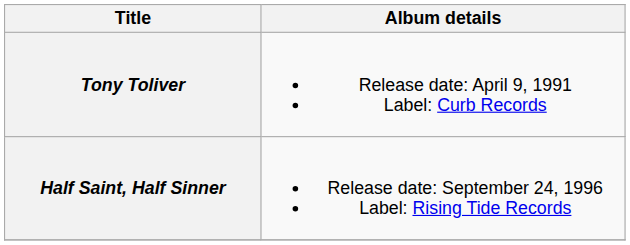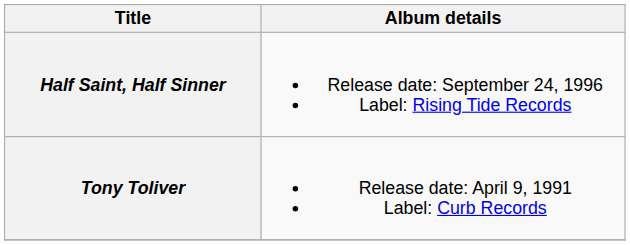 <table class="wikitable plainrowheaders" style="text-align:center;">
 <tr>
 <th style="width:14em;">Title</th>
 <th style="width:20em;">Album details</th>
 </tr>
 <tr>
+<th scope="row"><em>Half Saint, Half Sinner</em></th>
+<td><br><ul><li>Release date: September 24, 1996</li><li>Label: <a href='#'>Rising Tide Records</a></li></ul></td>
+</tr>
+<tr>
 <th scope="row"><em>Tony Toliver</em></th>
 <td><br><ul><li>Release date: April 9, 1991</li><li>Label: <a href='#'>Curb Records</a></li></ul></td>
 </tr>
 <tr>
-<th scope="row"><em>Half Saint, Half Sinner</em></th>
-<td><br><ul><li>Release date: September 24, 1996</li><li>Label: <a href='#'>Rising Tide Records</a></li></ul></td>
-</tr>
-<tr>
 </tr>
 </table>
